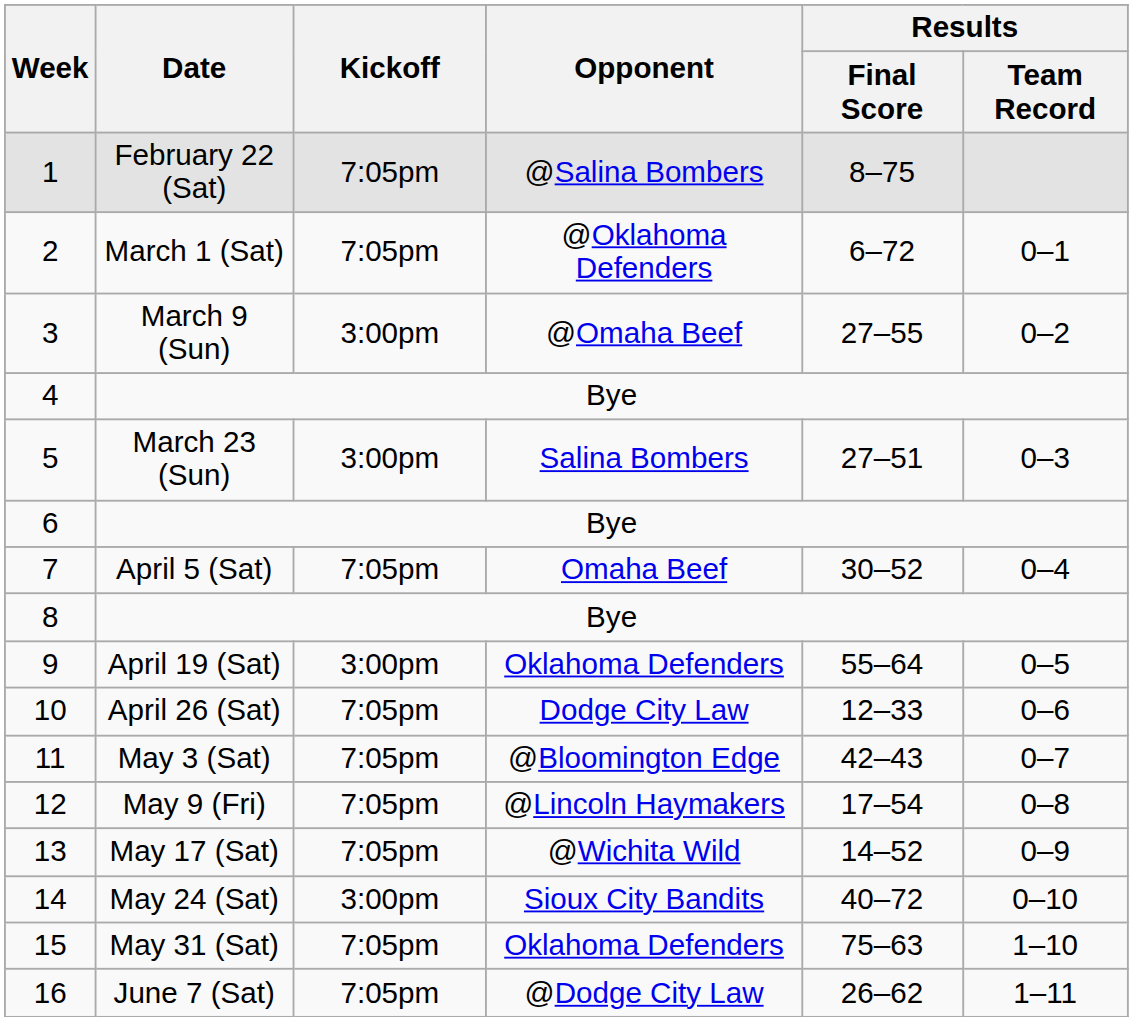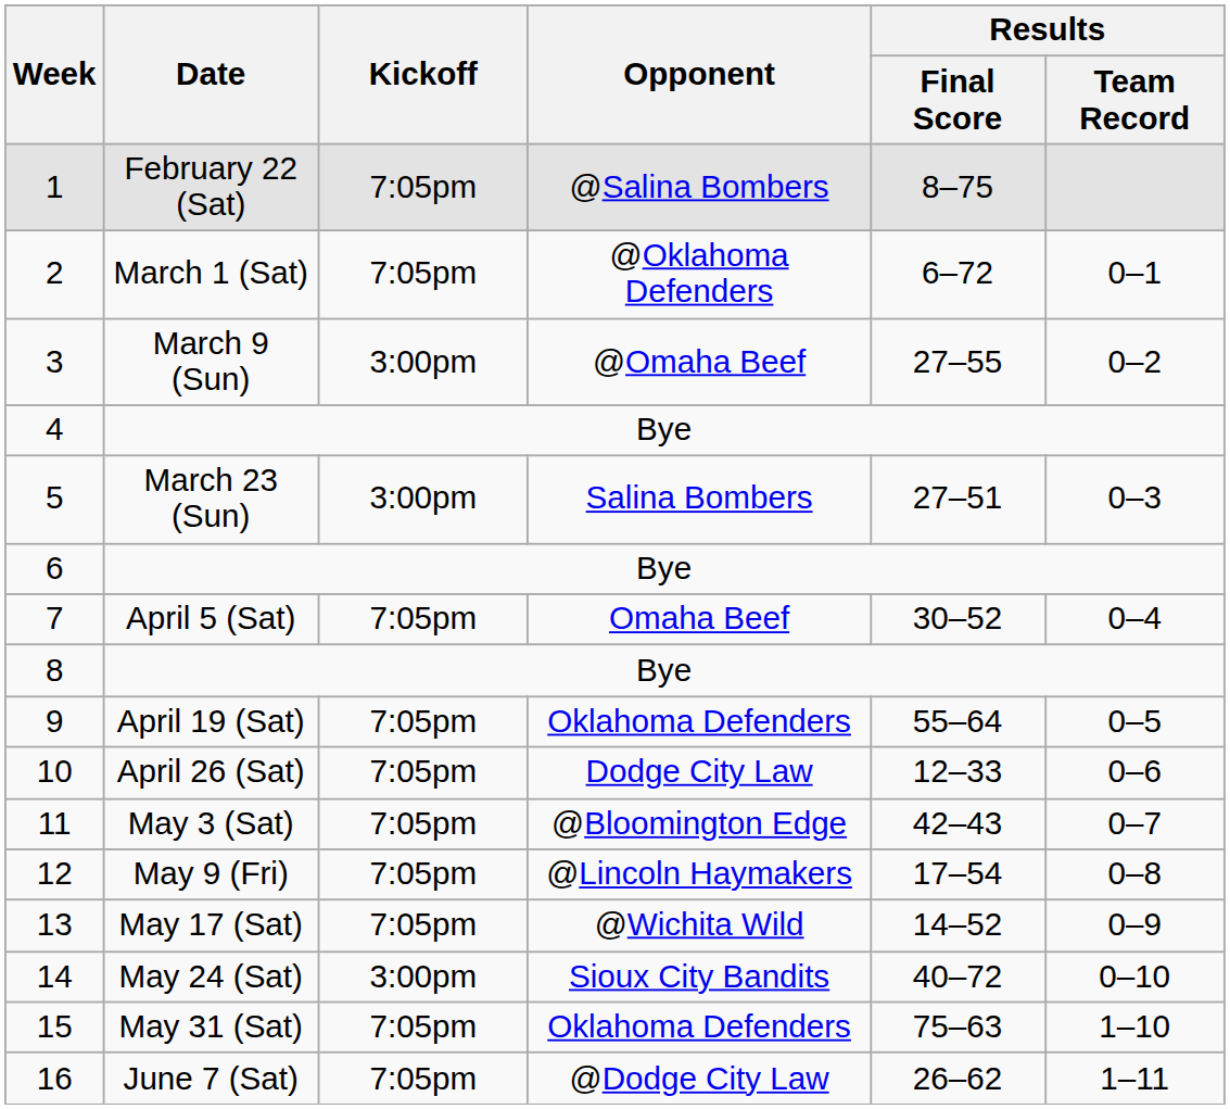 <table class="wikitable">
 <tr>
 <th rowspan="2" width="40">Week</th>
 <th rowspan="2" width="110">Date</th>
 <th rowspan="2" width="110">Kickoff</th>
 <th rowspan="2" width="180">Opponent</th>
 <th colspan="2" width="180">Results</th>
 </tr>
 <tr>
 <th width="90">Final Score</th>
 <th width="90">Team Record</th>
 </tr>
 <tr style="background: #e3e3e3;">
 <td align="center">1</td>
 <td align="center">February 22 (Sat)</td>
 <td align="center">7:05pm</td>
 <td align="center">@<a href='#'>Salina Bombers</a></td>
 <td align="center">8–75</td>
 <td align="center"></td>
 </tr>
 <tr>
 <td align="center">2</td>
 <td align="center">March 1 (Sat)</td>
 <td align="center">7:05pm</td>
 <td align="center">@<a href='#'>Oklahoma Defenders</a></td>
 <td align="center">6–72</td>
 <td align="center">0–1</td>
 </tr>
 <tr>
 <td align="center">3</td>
 <td align="center">March 9 (Sun)</td>
 <td align="center">3:00pm</td>
 <td align="center">@<a href='#'>Omaha Beef</a></td>
 <td align="center">27–55</td>
 <td align="center">0–2</td>
 </tr>
 <tr>
 <td align="center">4</td>
 <td colSpan=5 align="center">Bye</td>
 </tr>
 <tr>
 <td align="center">5</td>
 <td align="center">March 23 (Sun)</td>
 <td align="center">3:00pm</td>
 <td align="center"><a href='#'>Salina Bombers</a></td>
 <td align="center">27–51</td>
 <td align="center">0–3</td>
 </tr>
 <tr>
 <td align="center">6</td>
 <td colSpan=5 align="center">Bye</td>
 </tr>
 <tr>
 <td align="center">7</td>
 <td align="center">April 5 (Sat)</td>
 <td align="center">7:05pm</td>
 <td align="center"><a href='#'>Omaha Beef</a></td>
 <td align="center">30–52</td>
 <td align="center">0–4</td>
 </tr>
 <tr>
 <td align="center">8</td>
 <td colSpan=5 align="center">Bye</td>
 </tr>
 <tr>
 <td align="center">9</td>
 <td align="center">April 19 (Sat)</td>
-<td align="center">3:00pm</td>
+<td align="center">7:05pm</td>
 <td align="center"><a href='#'>Oklahoma Defenders</a></td>
 <td align="center">55–64</td>
 <td align="center">0–5</td>
 </tr>
 <tr>
 <td align="center">10</td>
 <td align="center">April 26 (Sat)</td>
 <td align="center">7:05pm</td>
 <td align="center"><a href='#'>Dodge City Law</a></td>
 <td align="center">12–33</td>
 <td align="center">0–6</td>
 </tr>
 <tr>
 <td align="center">11</td>
 <td align="center">May 3 (Sat)</td>
 <td align="center">7:05pm</td>
 <td align="center">@<a href='#'>Bloomington Edge</a></td>
 <td align="center">42–43</td>
 <td align="center">0–7</td>
 </tr>
 <tr>
 <td align="center">12</td>
 <td align="center">May 9 (Fri)</td>
 <td align="center">7:05pm</td>
 <td align="center">@<a href='#'>Lincoln Haymakers</a></td>
 <td align="center">17–54</td>
 <td align="center">0–8</td>
 </tr>
 <tr>
 <td align="center">13</td>
 <td align="center">May 17 (Sat)</td>
 <td align="center">7:05pm</td>
 <td align="center">@<a href='#'>Wichita Wild</a></td>
 <td align="center">14–52</td>
 <td align="center">0–9</td>
 </tr>
 <tr>
 <td align="center">14</td>
 <td align="center">May 24 (Sat)</td>
 <td align="center">3:00pm</td>
 <td align="center"><a href='#'>Sioux City Bandits</a></td>
 <td align="center">40–72</td>
 <td align="center">0–10</td>
 </tr>
 <tr>
 <td align="center">15</td>
 <td align="center">May 31 (Sat)</td>
 <td align="center">7:05pm</td>
 <td align="center"><a href='#'>Oklahoma Defenders</a></td>
 <td align="center">75–63</td>
 <td align="center">1–10</td>
 </tr>
 <tr>
 <td align="center">16</td>
 <td align="center">June 7 (Sat)</td>
 <td align="center">7:05pm</td>
 <td align="center">@<a href='#'>Dodge City Law</a></td>
 <td align="center">26–62</td>
 <td align="center">1–11</td>
 </tr>
 </table>
